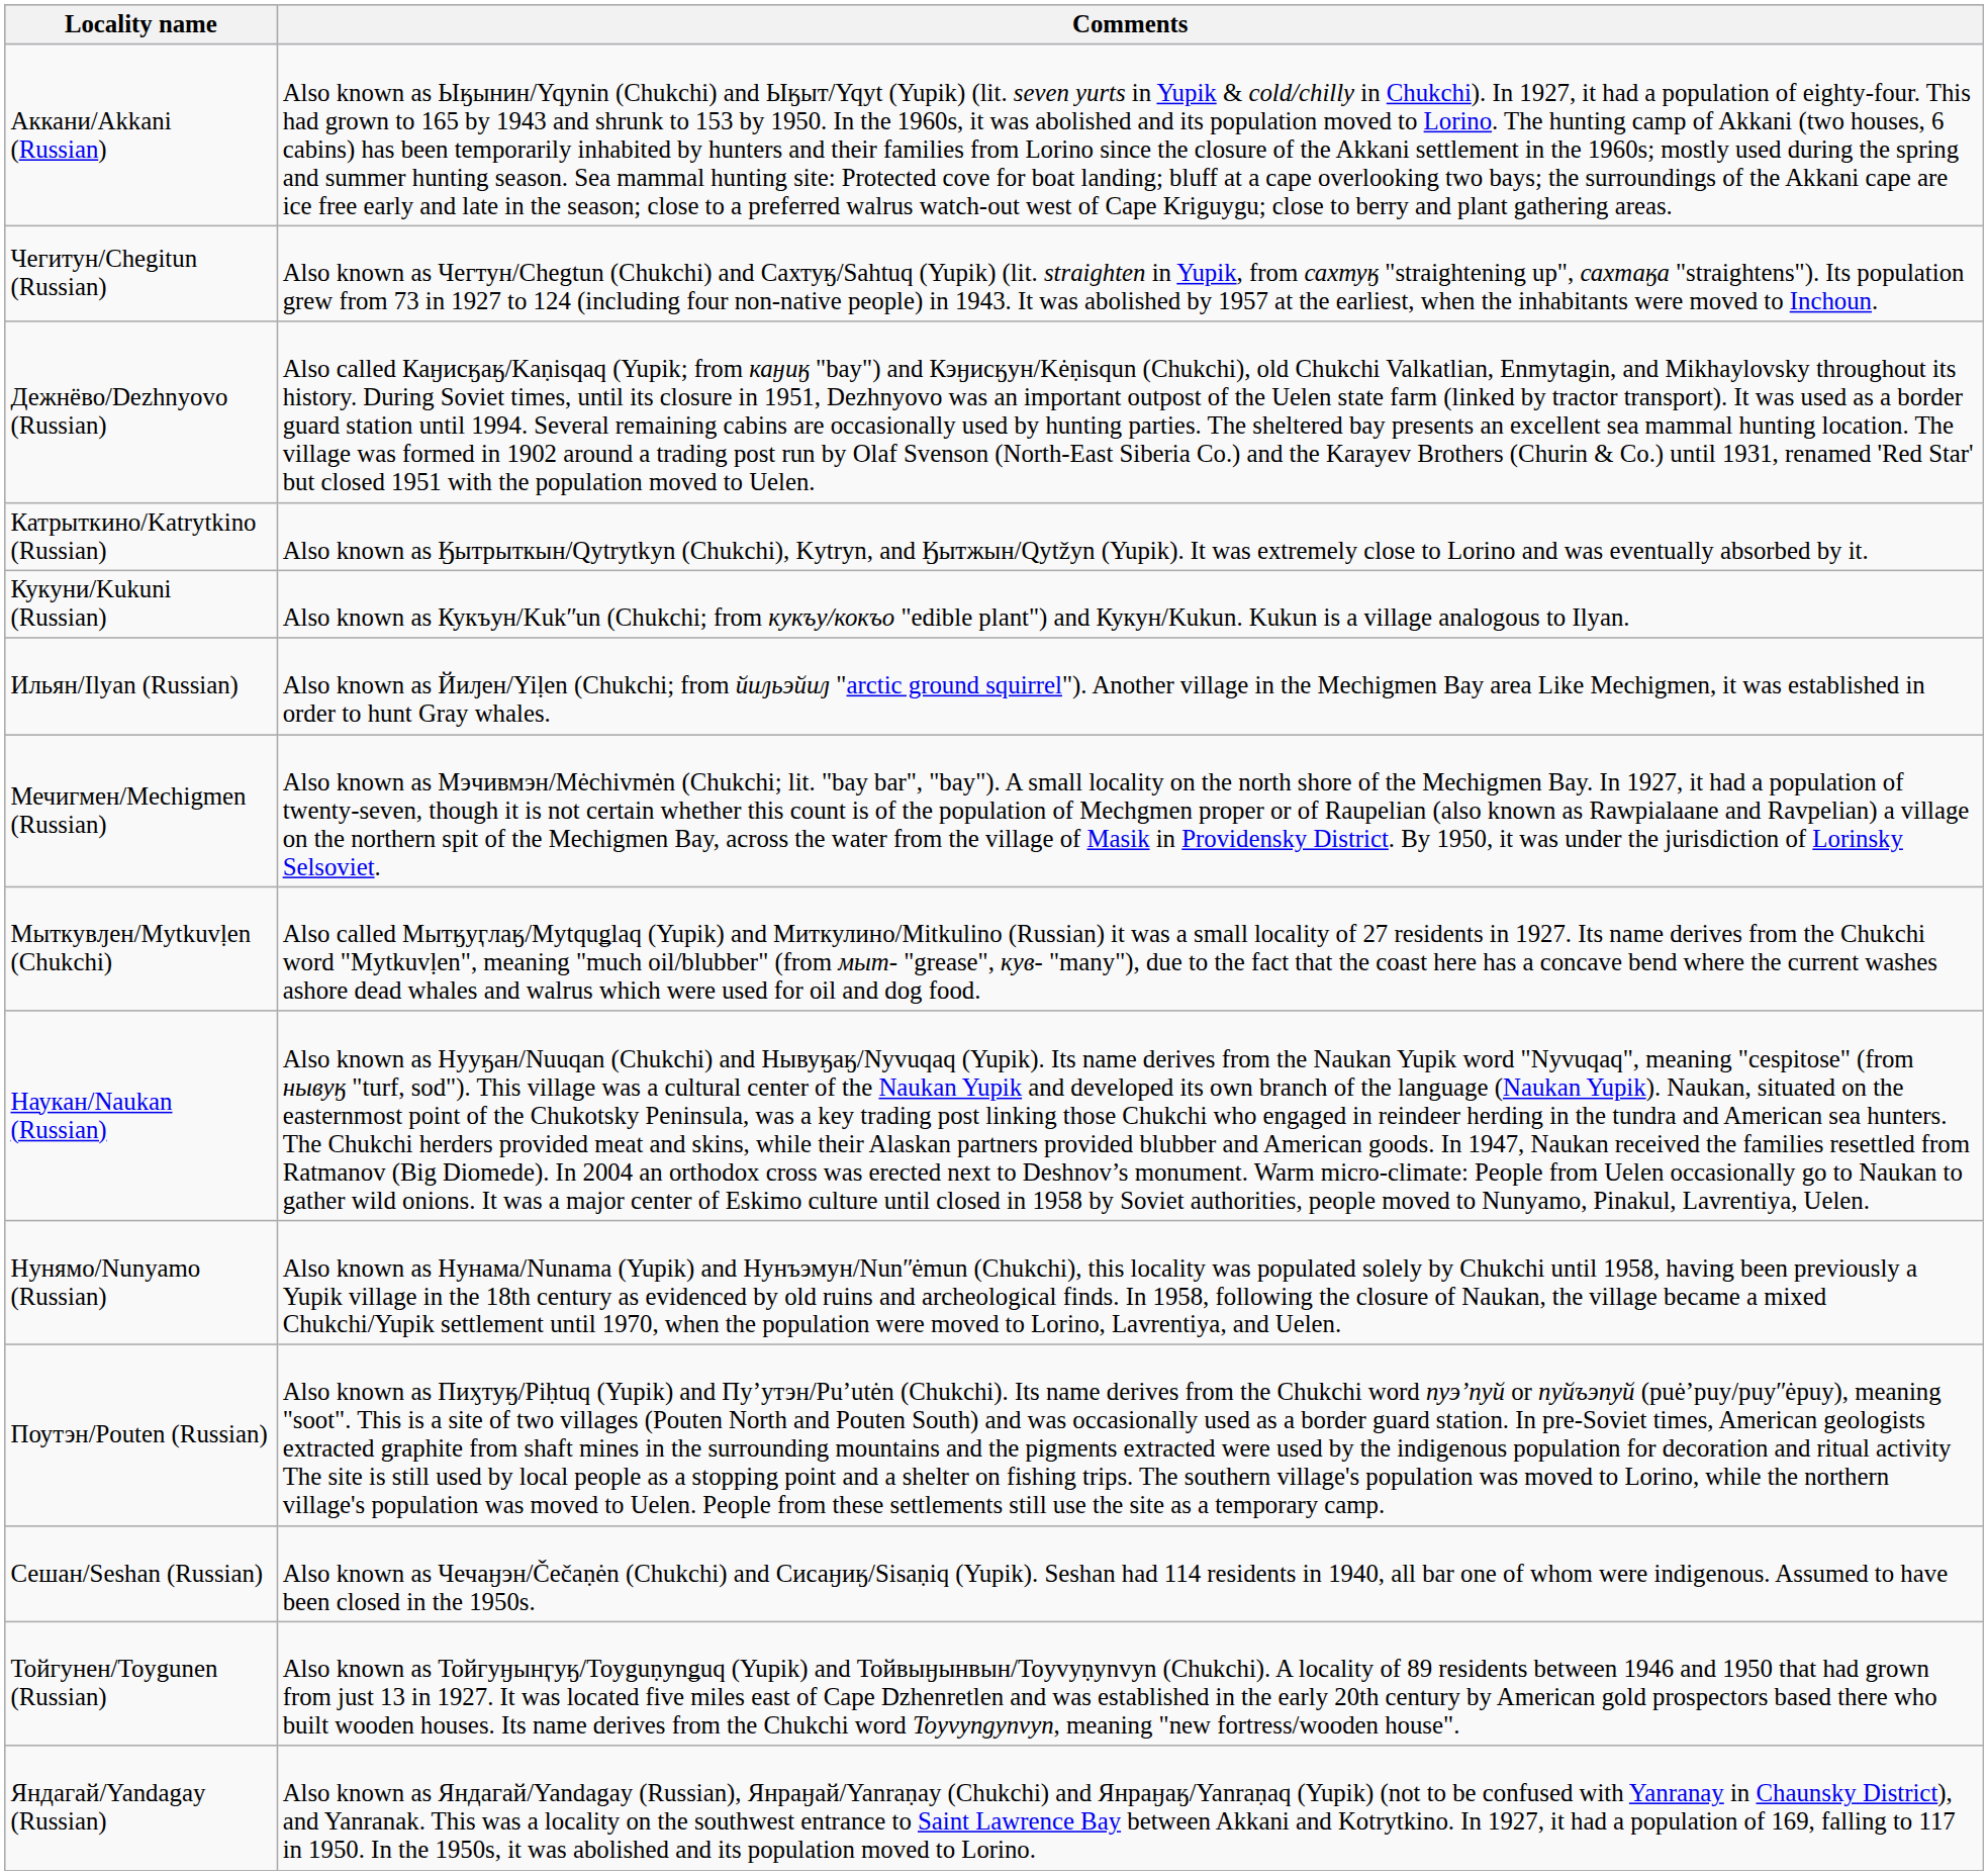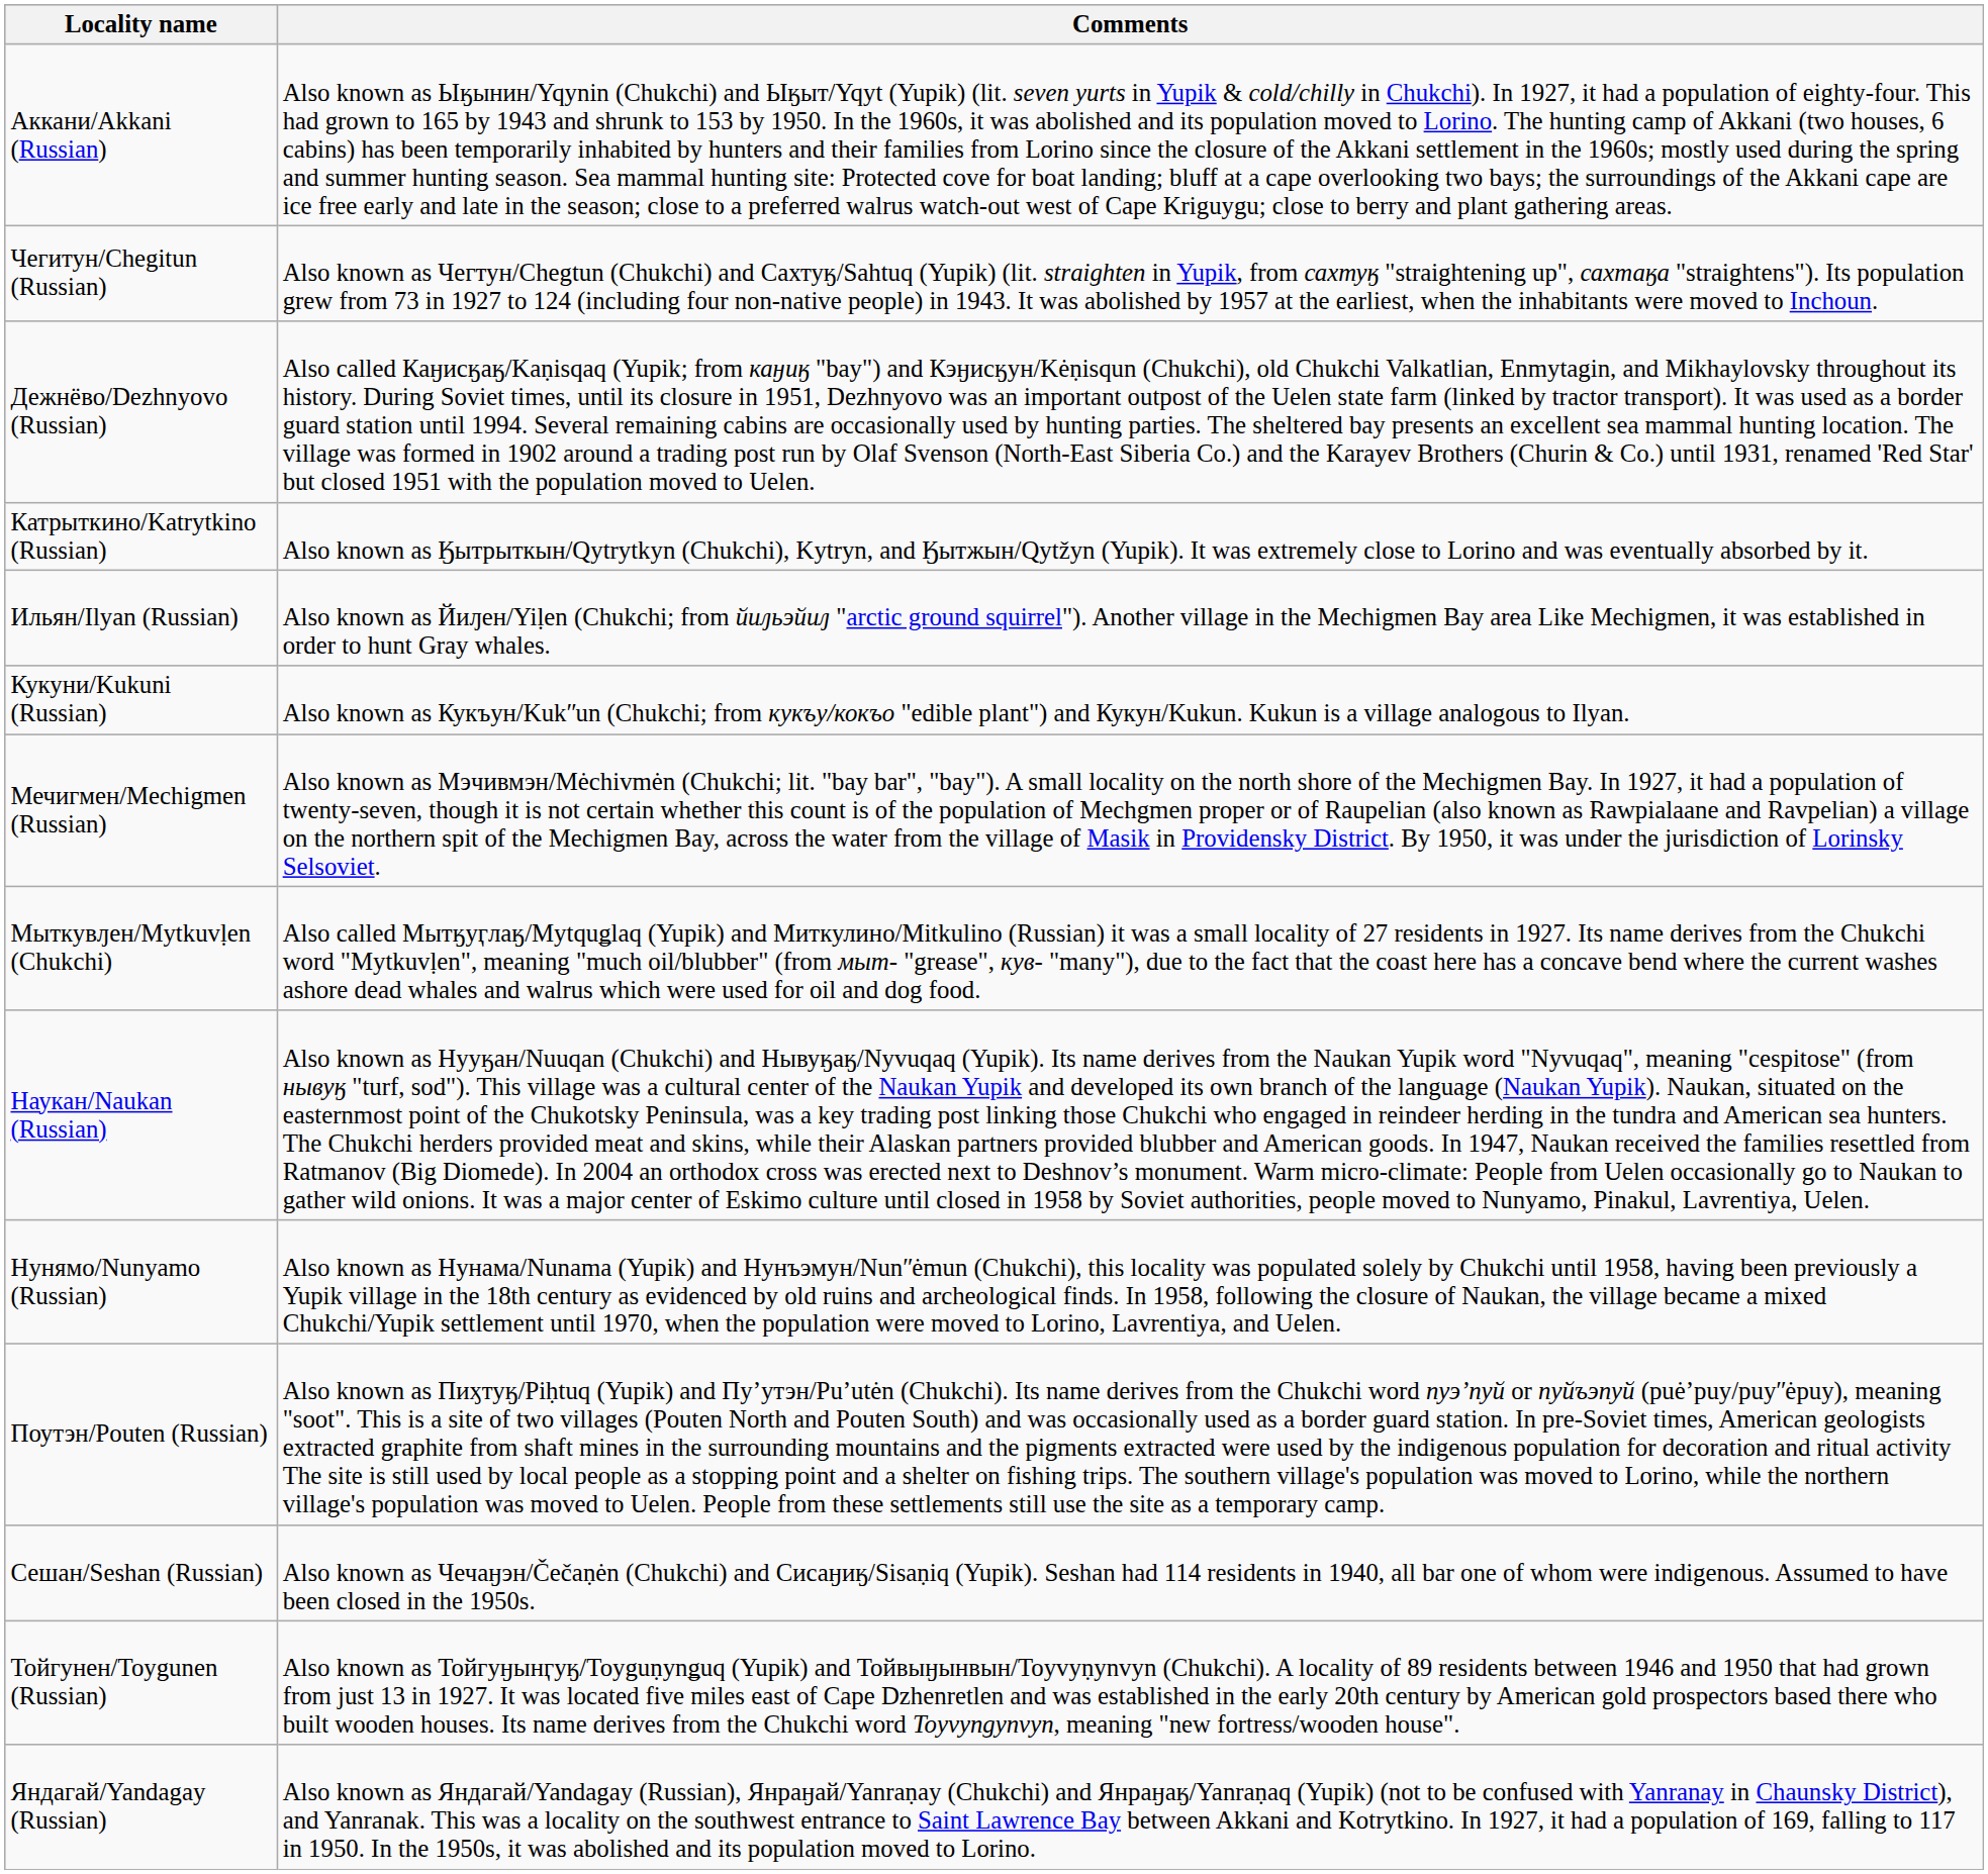 <table class="wikitable" style="width:100%" align="center">
 <tr bgcolor="#CCCCFF" align="center">
 <th>Locality name</th>
 <th>Comments</th>
 </tr>
 <tr style="text-align:left;">
 <td>Аккани/Akkani (<a href='#'>Russian</a>)</td>
 <td><br>Also known as Ыӄынин/Yqynin (Chukchi) and Ыӄыт/Yqyt (Yupik) (lit. <em>seven yurts</em> in <a href='#'>Yupik</a> & <em>cold/chilly</em> in <a href='#'>Chukchi</a>). In 1927, it had a population of eighty-four. This had grown to 165 by 1943 and shrunk to 153 by 1950. In the 1960s, it was abolished and its population moved to <a href='#'>Lorino</a>. The hunting camp of Akkani (two houses, 6 cabins) has been temporarily inhabited by hunters and their families from Lorino since the closure of the Akkani settlement in the 1960s; mostly used during the spring and summer hunting season. Sea mammal hunting site: Protected cove for boat landing; bluff at a cape overlooking two bays; the surroundings of the Akkani cape are ice free early and late in the season; close to a preferred walrus watch-out west of Cape Kriguygu; close to berry and plant gathering areas.</td>
 </tr>
 <tr style="text-align:left;">
 <td>Чегитун/Chegitun (Russian)</td>
 <td><br>Also known as Чегтун/Chegtun (Chukchi) and Сахтуӄ/Sahtuq (Yupik) (lit. <em>straighten</em> in <a href='#'>Yupik</a>, from <em>сахтуӄ</em> "straightening up", <em>сахтаӄа</em> "straightens"). Its population grew from 73 in 1927 to 124 (including four non-native people) in 1943. It was abolished by 1957 at the earliest, when the inhabitants were moved to <a href='#'>Inchoun</a>.</td>
 </tr>
 <tr style="text-align:left;">
 <td>Дежнёво/Dezhnyovo (Russian)</td>
 <td><br>Also called Каӈисӄаӄ/Kaṇisqaq (Yupik; from <em>каӈиӄ</em> "bay") and Кэӈисӄун/Kėṇisqun (Chukchi), old Chukchi Valkatlian, Enmytagin, and Mikhaylovsky throughout its history. During Soviet times, until its closure in 1951, Dezhnyovo was an important outpost of the Uelen state farm (linked by tractor transport). It was used as a border guard station until 1994. Several remaining cabins are occasionally used by hunting parties. The sheltered bay presents an excellent sea mammal hunting location. The village was formed in 1902 around a trading post run by Olaf Svenson (North-East Siberia Co.) and the Karayev Brothers (Churin & Co.) until 1931, renamed 'Red Star' but closed 1951 with the population moved to Uelen.</td>
 </tr>
 <tr style="text-align:left;">
 <td>Катрыткино/Katrytkino (Russian)</td>
 <td><br>Also known as Ӄытрыткын/Qytrytkyn (Chukchi), Kytryn, and Ӄытжын/Qytžyn (Yupik). It was extremely close to Lorino and was eventually absorbed by it.</td>
 </tr>
 <tr style="text-align:left;">
+<td>Ильян/Ilyan (Russian)</td>
+<td><br>Also known as Йиԓен/Yiḷen (Chukchi; from <em>йиԓьэйиԓ</em> "<a href='#'>arctic ground squirrel</a>"). Another village in the Mechigmen Bay area Like Mechigmen, it was established in order to hunt Gray whales.</td>
+</tr>
+<tr style="text-align:left;">
 <td>Кукуни/Kukuni (Russian)</td>
 <td><br>Also known as Кукъун/Kukʺun (Chukchi; from <em>кукъу/кокъо</em> "edible plant") and Кукун/Kukun. Kukun is a village analogous to Ilyan.</td>
-</tr>
-<tr style="text-align:left;">
-<td>Ильян/Ilyan (Russian)</td>
-<td><br>Also known as Йиԓен/Yiḷen (Chukchi; from <em>йиԓьэйиԓ</em> "<a href='#'>arctic ground squirrel</a>"). Another village in the Mechigmen Bay area Like Mechigmen, it was established in order to hunt Gray whales.</td>
 </tr>
 <tr style="text-align:left;">
 <td>Мечигмен/Mechigmen (Russian)</td>
 <td><br>Also known as Мэчивмэн/Mėchivmėn (Chukchi; lit. "bay bar", "bay"). A small locality on the north shore of the Mechigmen Bay. In 1927, it had a population of twenty-seven, though it is not certain whether this count is of the population of Mechgmen proper or of Raupelian (also known as Rawpialaane and Ravpelian) a village on the northern spit of the Mechigmen Bay, across the water from the village of <a href='#'>Masik</a> in <a href='#'>Providensky District</a>. By 1950, it was under the jurisdiction of <a href='#'>Lorinsky Selsoviet</a>.</td>
 </tr>
 <tr style="text-align:left;">
 <td>Мыткувԓен/Mytkuvḷen (Chukchi)</td>
 <td><br>Also called Мытӄуӷлаӄ/Mytquǥlaq (Yupik) and Миткулино/Mitkulino (Russian) it was a small locality of 27 residents in 1927. Its name derives from the Chukchi word "Mytkuvḷen", meaning "much oil/blubber" (from <em>мыт-</em> "grease", <em>кув-</em> "many"), due to the fact that the coast here has a concave bend where the current washes ashore dead whales and walrus which were used for oil and dog food.</td>
 </tr>
 <tr style="text-align:left;">
 <td><a href='#'>Наукан/Naukan (Russian)</a></td>
 <td><br>Also known as Нууӄан/Nuuqan (Chukchi) and Нывуӄаӄ/Nyvuqaq (Yupik). Its name derives from the Naukan Yupik word "Nyvuqaq", meaning "cespitose" (from <em>нывуӄ</em> "turf, sod"). This village was a cultural center of the <a href='#'>Naukan Yupik</a> and developed its own branch of the language (<a href='#'>Naukan Yupik</a>). Naukan, situated on the easternmost point of the Chukotsky Peninsula, was a key trading post linking those Chukchi who engaged in reindeer herding in the tundra and American sea hunters. The Chukchi herders provided meat and skins, while their Alaskan partners provided blubber and American goods. In 1947, Naukan received the families resettled from Ratmanov (Big Diomede). In 2004 an orthodox cross was erected next to Deshnov’s monument. Warm micro-climate: People from Uelen occasionally go to Naukan to gather wild onions. It was a major center of Eskimo culture until closed in 1958 by Soviet authorities, people moved to Nunyamo, Pinakul, Lavrentiya, Uelen.</td>
 </tr>
 <tr style="text-align:left;">
 <td>Нунямо/Nunyamo (Russian)</td>
 <td><br>Also known as Нунама/Nunama (Yupik) and Нунъэмун/Nunʺėmun (Chukchi), this locality was populated solely by Chukchi until 1958, having been previously a Yupik village in the 18th century as evidenced by old ruins and archeological finds. In 1958, following the closure of Naukan, the village became a mixed Chukchi/Yupik settlement until 1970, when the population were moved to Lorino, Lavrentiya, and Uelen.</td>
 </tr>
 <tr style="text-align:left;">
 <td>Поутэн/Pouten (Russian)</td>
 <td><br>Also known as Пиӽтуӄ/Piḥtuq (Yupik) and Пуʼутэн/Puʼutėn (Chukchi). Its name derives from the Chukchi word <em>пуэʼпуй</em> or <em>пуйъэпуй</em> (puėʼpuy/puyʺėpuy), meaning "soot". This is a site of two villages (Pouten North and Pouten South) and was occasionally used as a border guard station. In pre-Soviet times, American geologists extracted graphite from shaft mines in the surrounding mountains and the pigments extracted were used by the indigenous population for decoration and ritual activity The site is still used by local people as a stopping point and a shelter on fishing trips. The southern village's population was moved to Lorino, while the northern village's population was moved to Uelen. People from these settlements still use the site as a temporary camp.</td>
 </tr>
 <tr style="text-align:left;">
 <td>Сешан/Seshan (Russian)</td>
 <td><br>Also known as Чечаӈэн/Čečaṇėn (Chukchi) and Сисаӈиӄ/Sisaṇiq (Yupik). Seshan had 114 residents in 1940, all bar one of whom were indigenous. Assumed to have been closed in the 1950s.</td>
 </tr>
 <tr style="text-align:left;">
 <td>Тойгунен/Toygunen (Russian)</td>
 <td><br>Also known as Тойгуӈынӷуӄ/Toyguṇynǥuq (Yupik) and Тойвыӈынвын/Toyvyṇynvyn (Chukchi). A locality of 89 residents between 1946 and 1950 that had grown from just 13 in 1927. It was located five miles east of Cape Dzhenretlen and was established in the early 20th century by American gold prospectors based there who built wooden houses. Its name derives from the Chukchi word <em>Toyvyngynvyn</em>, meaning "new fortress/wooden house".</td>
 </tr>
 <tr style="text-align:left;">
 <td>Яндагай/Yandagay (Russian)</td>
 <td><br>Also known as Яндагай/Yandagay (Russian), Янраӈай/Yanraṇay (Chukchi) and Янраӈаӄ/Yanraṇaq (Yupik) (not to be confused with <a href='#'>Yanranay</a> in <a href='#'>Chaunsky District</a>), and Yanranak. This was a locality on the southwest entrance to <a href='#'>Saint Lawrence Bay</a> between Akkani and Kotrytkino. In 1927, it had a population of 169, falling to 117 in 1950. In the 1950s, it was abolished and its population moved to Lorino.</td>
 </tr>
 </table>
